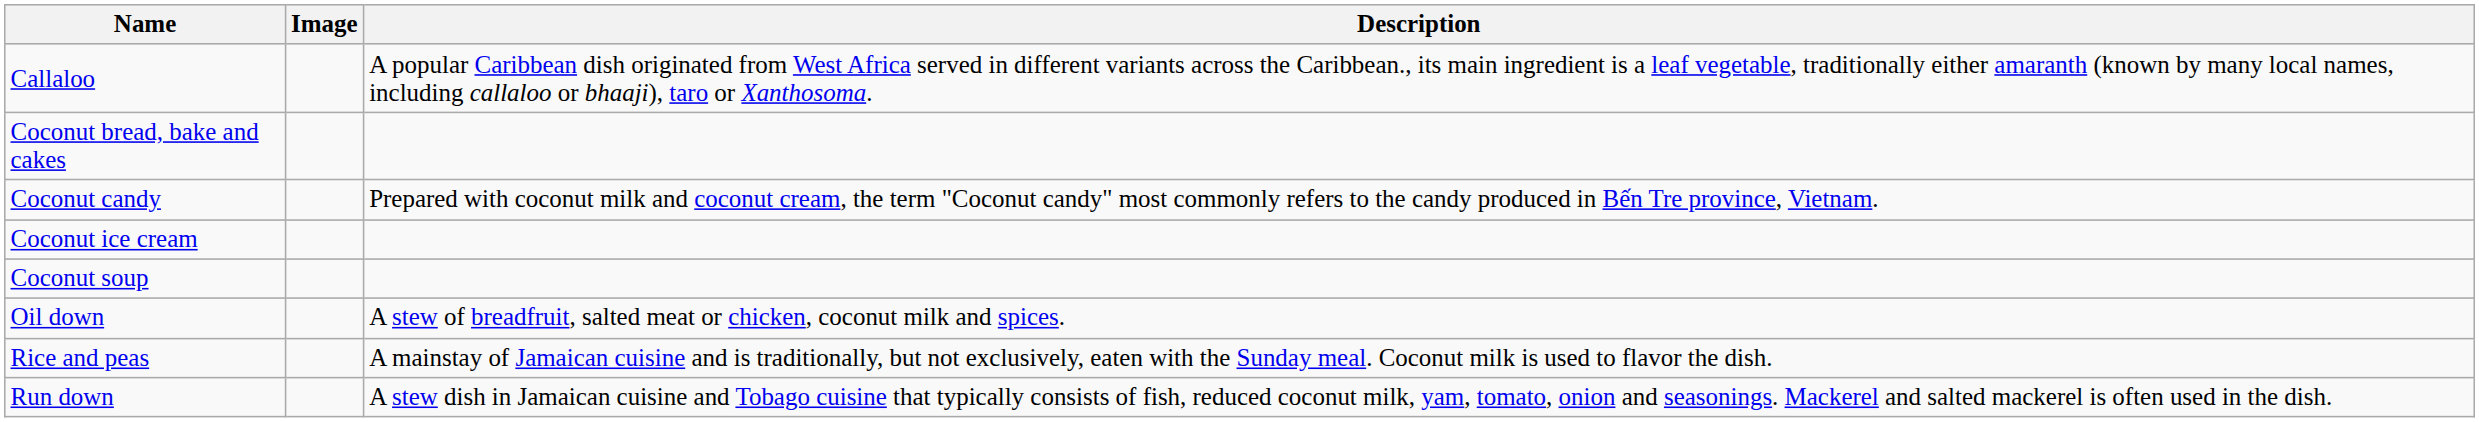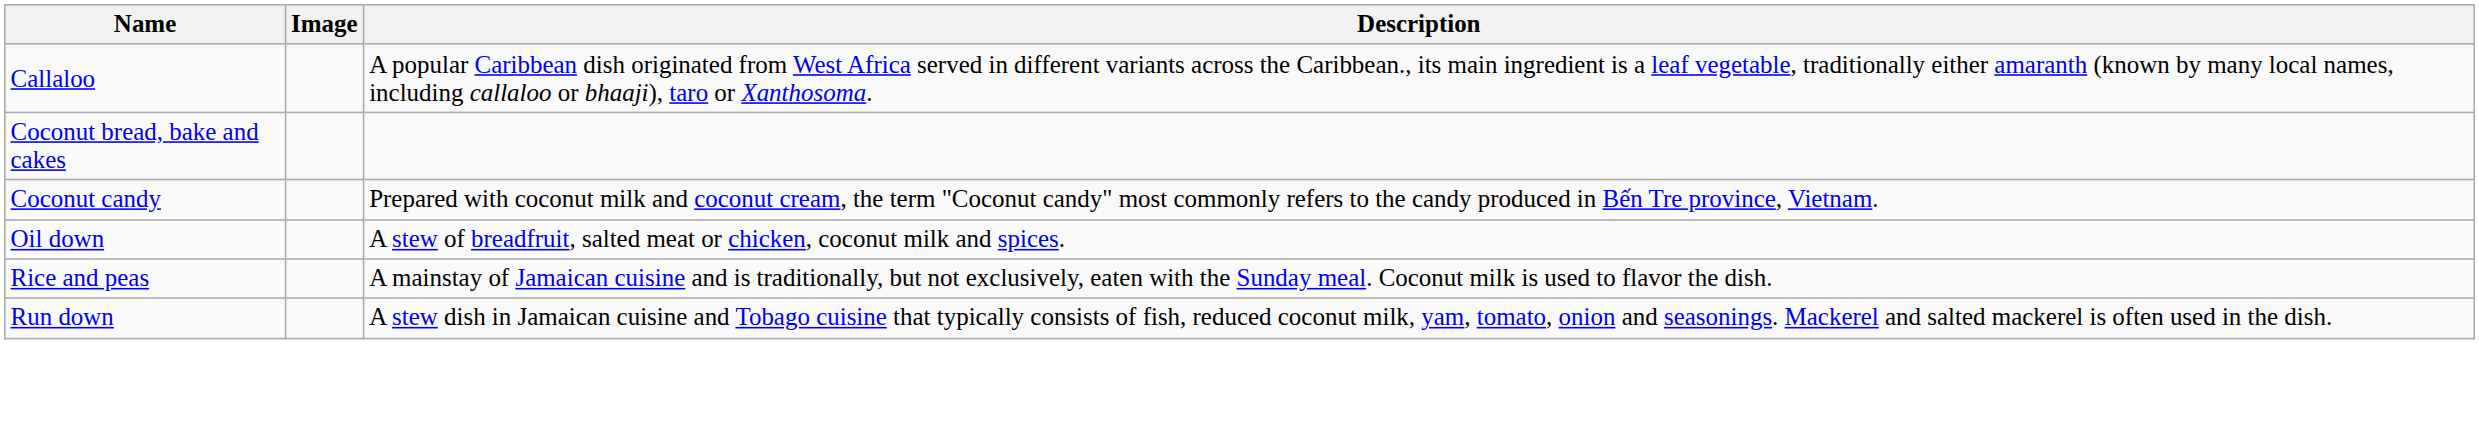 <table class="wikitable sortable" width="100%">
 <tr>
 <th>Name</th>
 <th class="unsortable">Image</th>
 <th>Description</th>
 </tr>
 <tr>
 <td><a href='#'>Callaloo</a></td>
 <td></td>
 <td>A popular <a href='#'>Caribbean</a> dish originated from <a href='#'>West Africa</a> served in different variants across the Caribbean., its main ingredient is a <a href='#'>leaf vegetable</a>, traditionally either <a href='#'>amaranth</a> (known by many local names, including <em>callaloo</em> or <em>bhaaji</em>), <a href='#'>taro</a> or <em><a href='#'>Xanthosoma</a></em>.</td>
 </tr>
 <tr>
 <td><a href='#'>Coconut bread, bake and cakes</a></td>
 <td></td>
 <td></td>
 </tr>
 <tr>
 <td><a href='#'>Coconut candy</a></td>
 <td></td>
 <td>Prepared with coconut milk and <a href='#'>coconut cream</a>, the term "Coconut candy" most commonly refers to the candy produced in <a href='#'>Bến Tre province</a>, <a href='#'>Vietnam</a>.</td>
 </tr>
 <tr>
-<td><a href='#'>Coconut ice cream</a></td>
-<td></td>
-<td></td>
-</tr>
-<tr>
-<td><a href='#'>Coconut soup</a></td>
-<td></td>
-<td></td>
-</tr>
-<tr>
 <td><a href='#'>Oil down</a></td>
 <td></td>
 <td>A <a href='#'>stew</a> of <a href='#'>breadfruit</a>, salted meat or <a href='#'>chicken</a>, coconut milk and <a href='#'>spices</a>.</td>
 </tr>
 <tr>
 <td><a href='#'>Rice and peas</a></td>
 <td></td>
 <td>A mainstay of <a href='#'>Jamaican cuisine</a> and is traditionally, but not exclusively, eaten with the <a href='#'>Sunday meal</a>. Coconut milk is used to flavor the dish.</td>
 </tr>
 <tr>
 <td><a href='#'>Run down</a></td>
 <td></td>
 <td>A <a href='#'>stew</a> dish in Jamaican cuisine and <a href='#'>Tobago cuisine</a> that typically consists of fish, reduced coconut milk, <a href='#'>yam</a>, <a href='#'>tomato</a>, <a href='#'>onion</a> and <a href='#'>seasonings</a>. <a href='#'>Mackerel</a> and salted mackerel is often used in the dish.</td>
 </tr>
 </table>
